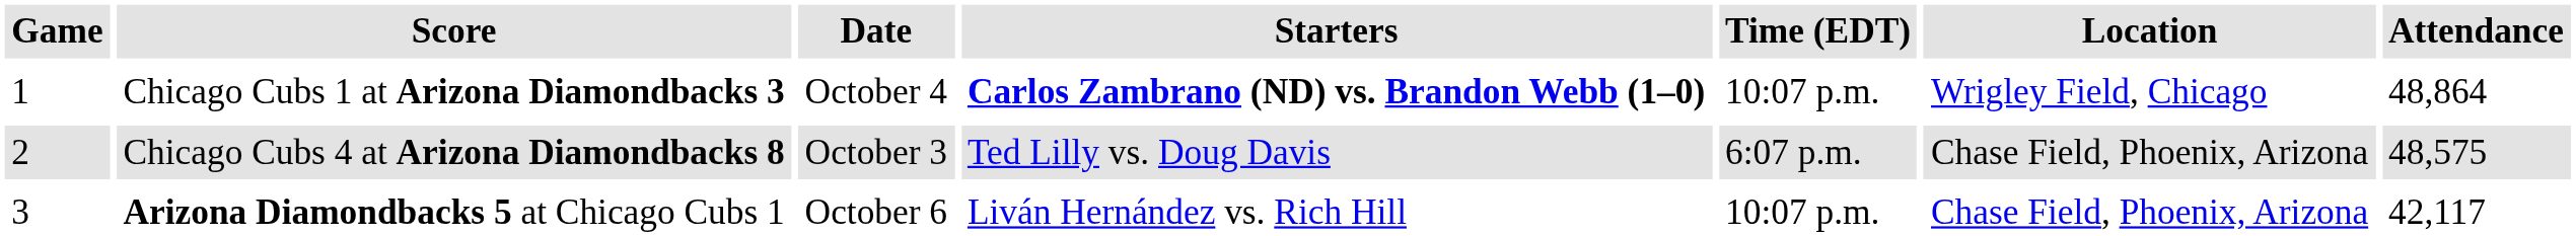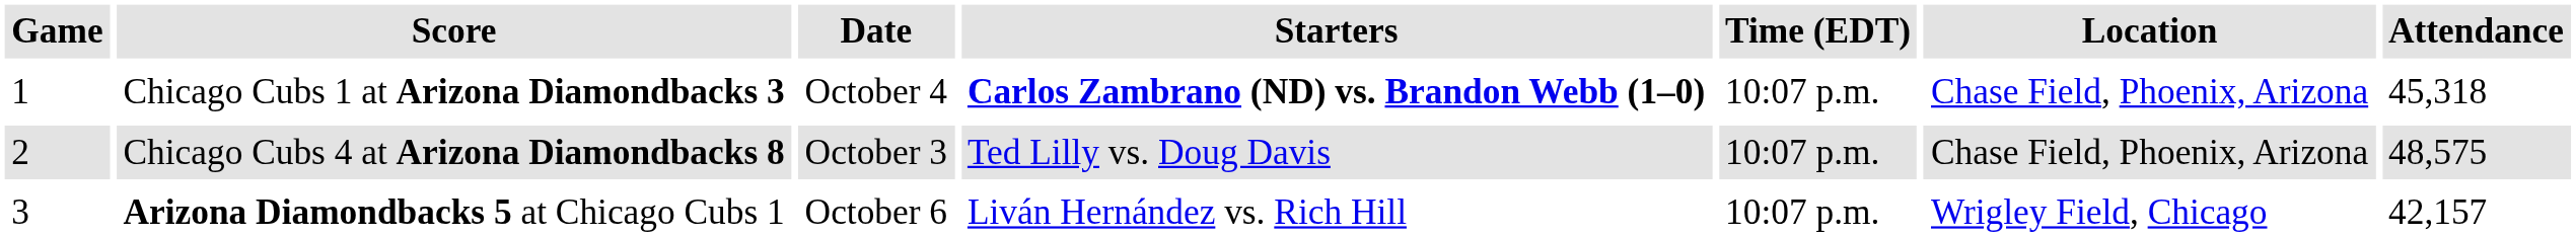 <table border="0" cellspacing="3" cellpadding="3">
 <tr style="background: #e3e3e3;">
 <th>Game</th>
 <th>Score</th>
 <th>Date</th>
 <th>Starters</th>
 <th>Time (EDT)</th>
 <th>Location</th>
 <th>Attendance</th>
 </tr>
 <tr>
 <td>1</td>
 <td>Chicago Cubs 1 at <strong>Arizona Diamondbacks 3</strong></td>
 <td>October 4</td>
 <td><strong><a href='#'>Carlos Zambrano</a> (ND) vs. <a href='#'>Brandon Webb</a> (1–0)</strong></td>
 <td>10:07 p.m.</td>
-<td><a href='#'>Wrigley Field</a>, <a href='#'>Chicago</a></td>
-<td>48,864</td>
+<td><a href='#'>Chase Field</a>, <a href='#'>Phoenix, Arizona</a></td>
+<td>45,318</td>
 </tr>
 <tr style="background: #e3e3e3;">
 <td>2</td>
 <td>Chicago Cubs 4 at <strong>Arizona Diamondbacks 8</strong></td>
 <td>October 3</td>
 <td><a href='#'>Ted Lilly</a> vs. <a href='#'>Doug Davis</a></td>
-<td>6:07 p.m.</td>
+<td>10:07 p.m.</td>
 <td>Chase Field, Phoenix, Arizona</td>
 <td>48,575</td>
 </tr>
 <tr>
 <td>3</td>
 <td><strong>Arizona Diamondbacks 5</strong> at Chicago Cubs 1</td>
 <td>October 6</td>
 <td><a href='#'>Liván Hernández</a> vs. <a href='#'>Rich Hill</a></td>
 <td>10:07 p.m.</td>
-<td><a href='#'>Chase Field</a>, <a href='#'>Phoenix, Arizona</a></td>
-<td>42,117</td>
+<td><a href='#'>Wrigley Field</a>, <a href='#'>Chicago</a></td>
+<td>42,157</td>
 </tr>
 </table>
